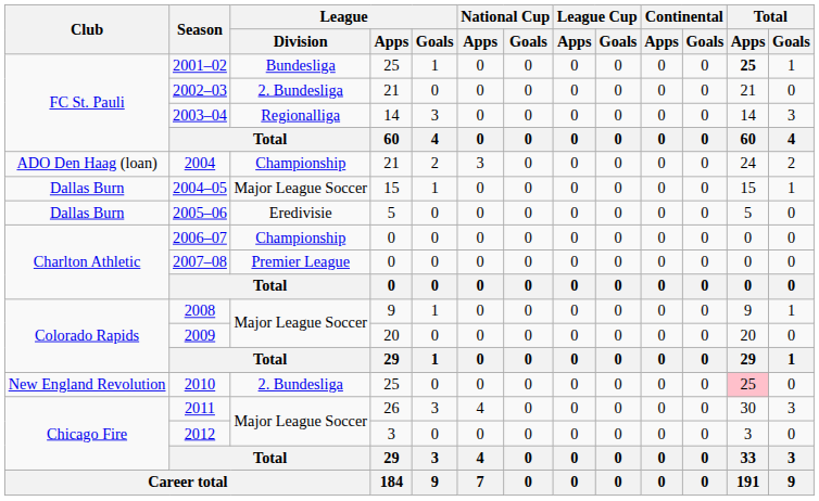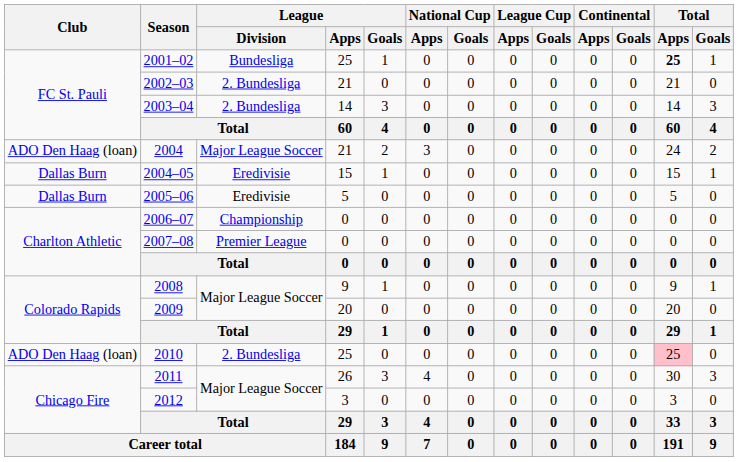 <table class="wikitable" style="text-align:center">
 <tr>
 <th rowspan="2">Club</th>
 <th rowspan="2">Season</th>
 <th colspan="3">League</th>
 <th colspan="2">National Cup</th>
 <th colspan="2">League Cup</th>
 <th colspan="2">Continental</th>
 <th colspan="2">Total</th>
 </tr>
 <tr>
 <th>Division</th>
 <th>Apps</th>
 <th>Goals</th>
 <th>Apps</th>
 <th>Goals</th>
 <th>Apps</th>
 <th>Goals</th>
 <th>Apps</th>
 <th>Goals</th>
 <th>Apps</th>
 <th>Goals</th>
 </tr>
 <tr>
 <td rowspan="4"><a href='#'>FC St. Pauli</a></td>
 <td><a href='#'>2001–02</a></td>
 <td><a href='#'>Bundesliga</a></td>
 <td>25</td>
 <td>1</td>
 <td>0</td>
 <td>0</td>
 <td>0</td>
 <td>0</td>
 <td>0</td>
 <td>0</td>
 <td><strong>25</strong></td>
 <td>1</td>
 </tr>
 <tr>
 <td><a href='#'>2002–03</a></td>
 <td><a href='#'>2. Bundesliga</a></td>
 <td>21</td>
 <td>0</td>
 <td>0</td>
 <td>0</td>
 <td>0</td>
 <td>0</td>
 <td>0</td>
 <td>0</td>
 <td>21</td>
 <td>0</td>
 </tr>
 <tr>
 <td><a href='#'>2003–04</a></td>
-<td><a href='#'>Regionalliga</a></td>
+<td><a href='#'>2. Bundesliga</a></td>
 <td>14</td>
 <td>3</td>
 <td>0</td>
 <td>0</td>
 <td>0</td>
 <td>0</td>
 <td>0</td>
 <td>0</td>
 <td>14</td>
 <td>3</td>
 </tr>
 <tr>
 <th colspan="2">Total</th>
 <th>60</th>
 <th>4</th>
 <th>0</th>
 <th>0</th>
 <th>0</th>
 <th>0</th>
 <th>0</th>
 <th>0</th>
 <th>60</th>
 <th>4</th>
 </tr>
 <tr>
 <td><a href='#'>ADO Den Haag</a> (loan)</td>
 <td><a href='#'>2004</a></td>
-<td><a href='#'>Championship</a></td>
+<td><a href='#'>Major League Soccer</a></td>
 <td>21</td>
 <td>2</td>
 <td>3</td>
 <td>0</td>
 <td>0</td>
 <td>0</td>
 <td>0</td>
 <td>0</td>
 <td>24</td>
 <td>2</td>
 </tr>
 <tr>
 <td><a href='#'>Dallas Burn</a></td>
 <td><a href='#'>2004–05</a></td>
-<td>Major League Soccer</td>
+<td><a href='#'>Eredivisie</a></td>
 <td>15</td>
 <td>1</td>
 <td>0</td>
 <td>0</td>
 <td>0</td>
 <td>0</td>
 <td>0</td>
 <td>0</td>
 <td>15</td>
 <td>1</td>
 </tr>
 <tr>
 <td><a href='#'>Dallas Burn</a></td>
 <td><a href='#'>2005–06</a></td>
 <td>Eredivisie</td>
 <td>5</td>
 <td>0</td>
 <td>0</td>
 <td>0</td>
 <td>0</td>
 <td>0</td>
 <td>0</td>
 <td>0</td>
 <td>5</td>
 <td>0</td>
 </tr>
 <tr>
 <td rowspan="3"><a href='#'>Charlton Athletic</a></td>
 <td><a href='#'>2006–07</a></td>
 <td><a href='#'>Championship</a></td>
 <td>0</td>
 <td>0</td>
 <td>0</td>
 <td>0</td>
 <td>0</td>
 <td>0</td>
 <td>0</td>
 <td>0</td>
 <td>0</td>
 <td>0</td>
 </tr>
 <tr>
 <td><a href='#'>2007–08</a></td>
 <td><a href='#'>Premier League</a></td>
 <td>0</td>
 <td>0</td>
 <td>0</td>
 <td>0</td>
 <td>0</td>
 <td>0</td>
 <td>0</td>
 <td>0</td>
 <td>0</td>
 <td>0</td>
 </tr>
 <tr>
 <th colspan="2">Total</th>
 <th>0</th>
 <th>0</th>
 <th>0</th>
 <th>0</th>
 <th>0</th>
 <th>0</th>
 <th>0</th>
 <th>0</th>
 <th>0</th>
 <th>0</th>
 </tr>
 <tr>
 <td rowspan="3"><a href='#'>Colorado Rapids</a></td>
 <td><a href='#'>2008</a></td>
 <td rowspan="2">Major League Soccer</td>
 <td>9</td>
 <td>1</td>
 <td>0</td>
 <td>0</td>
 <td>0</td>
 <td>0</td>
 <td>0</td>
 <td>0</td>
 <td>9</td>
 <td>1</td>
 </tr>
 <tr>
 <td><a href='#'>2009</a></td>
 <td>20</td>
 <td>0</td>
 <td>0</td>
 <td>0</td>
 <td>0</td>
 <td>0</td>
 <td>0</td>
 <td>0</td>
 <td>20</td>
 <td>0</td>
 </tr>
 <tr>
 <th colspan="2">Total</th>
 <th>29</th>
 <th>1</th>
 <th>0</th>
 <th>0</th>
 <th>0</th>
 <th>0</th>
 <th>0</th>
 <th>0</th>
 <th>29</th>
 <th>1</th>
 </tr>
 <tr>
-<td><a href='#'>New England Revolution</a></td>
+<td><a href='#'>ADO Den Haag</a> (loan)</td>
 <td><a href='#'>2010</a></td>
 <td><a href='#'>2. Bundesliga</a></td>
 <td>25</td>
 <td>0</td>
 <td>0</td>
 <td>0</td>
 <td>0</td>
 <td>0</td>
 <td>0</td>
 <td>0</td>
 <td style="background: pink;">25</td>
 <td>0</td>
 </tr>
 <tr>
 <td rowspan="3"><a href='#'>Chicago Fire</a></td>
 <td><a href='#'>2011</a></td>
 <td rowspan="2">Major League Soccer</td>
 <td>26</td>
 <td>3</td>
 <td>4</td>
 <td>0</td>
 <td>0</td>
 <td>0</td>
 <td>0</td>
 <td>0</td>
 <td>30</td>
 <td>3</td>
 </tr>
 <tr>
 <td><a href='#'>2012</a></td>
 <td>3</td>
 <td>0</td>
 <td>0</td>
 <td>0</td>
 <td>0</td>
 <td>0</td>
 <td>0</td>
 <td>0</td>
 <td>3</td>
 <td>0</td>
 </tr>
 <tr>
 <th colspan="2">Total</th>
 <th>29</th>
 <th>3</th>
 <th>4</th>
 <th>0</th>
 <th>0</th>
 <th>0</th>
 <th>0</th>
 <th>0</th>
 <th>33</th>
 <th>3</th>
 </tr>
 <tr>
 <th colspan="3">Career total</th>
 <th>184</th>
 <th>9</th>
 <th>7</th>
 <th>0</th>
 <th>0</th>
 <th>0</th>
 <th>0</th>
 <th>0</th>
 <th>191</th>
 <th>9</th>
 </tr>
 </table>
